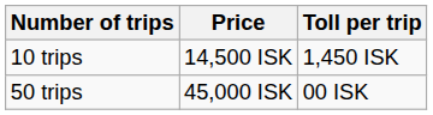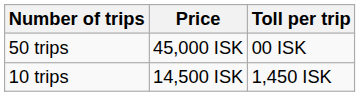 <table class="wikitable">
 <tr>
 <th>Number of trips</th>
 <th>Price</th>
 <th>Toll per trip</th>
 </tr>
 <tr>
+<td>50 trips</td>
+<td>45,000 ISK</td>
+<td>00 ISK</td>
+</tr>
+<tr>
 <td>10 trips</td>
 <td>14,500 ISK</td>
 <td>1,450 ISK</td>
 </tr>
-<tr>
-<td>50 trips</td>
-<td>45,000 ISK</td>
-<td>00 ISK</td>
-</tr>
 </table>
